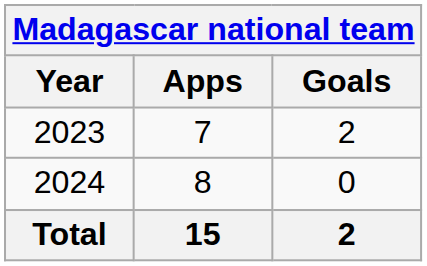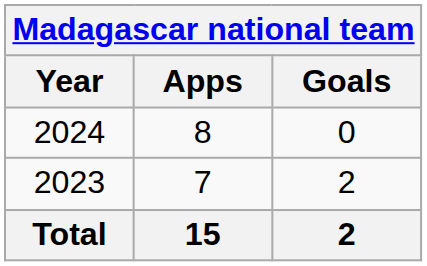 <table class="wikitable" style="text-align:center">
 <tr>
 <th colspan=3><a href='#'>Madagascar national team</a></th>
 </tr>
 <tr>
 <th>Year</th>
 <th>Apps</th>
 <th>Goals</th>
 </tr>
 <tr>
+<td>2024</td>
+<td>8</td>
+<td>0</td>
+</tr>
+<tr>
 <td>2023</td>
 <td>7</td>
 <td>2</td>
-</tr>
-<tr>
-<td>2024</td>
-<td>8</td>
-<td>0</td>
 </tr>
 <tr>
 <th>Total</th>
 <th>15</th>
 <th>2</th>
 </tr>
 </table>
